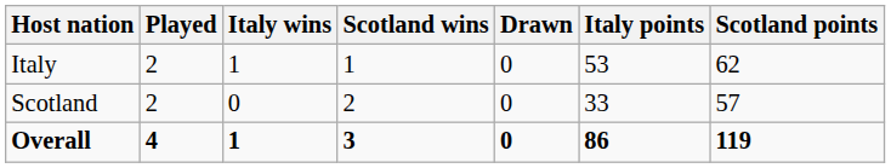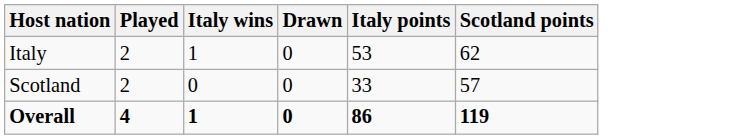 <table class="wikitable">
 <tr>
 <th align=center>Host nation</th>
 <th align=center>Played</th>
 <th align=center>Italy wins</th>
-<th align=center>Scotland wins</th>
 <th align=center>Drawn</th>
 <th align=center>Italy points</th>
 <th align=center>Scotland points</th>
 </tr>
 <tr>
 <td align=left> Italy</td>
 <td>2</td>
-<td>1</td>
 <td>1</td>
 <td>0</td>
 <td>53</td>
 <td>62</td>
 </tr>
 <tr>
 <td align=left> Scotland</td>
 <td>2</td>
 <td>0</td>
-<td>2</td>
 <td>0</td>
 <td>33</td>
 <td>57</td>
 </tr>
 <tr>
 <td><strong>Overall</strong></td>
 <td><strong>4</strong></td>
 <td><strong>1</strong></td>
-<td><strong>3</strong></td>
 <td><strong>0</strong></td>
 <td><strong>86</strong></td>
 <td><strong>119</strong></td>
 </tr>
 </table>
